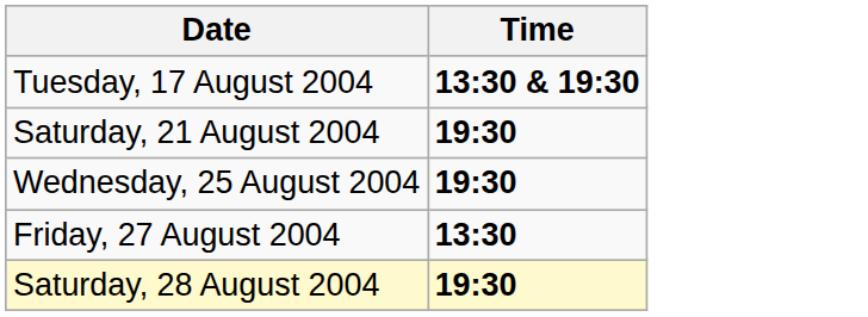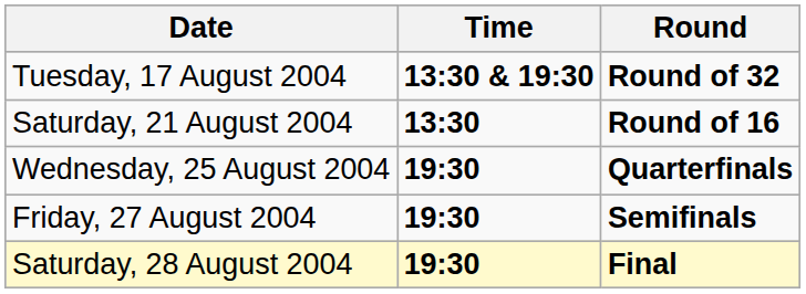 <table class="wikitable">
 <tr>
 <th>Date</th>
 <th>Time</th>
+<th>Round</th>
 </tr>
 <tr>
 <td>Tuesday, 17 August 2004</td>
 <td><strong>13:30 & 19:30</strong></td>
+<td><strong>Round of 32</strong></td>
 </tr>
 <tr>
 <td>Saturday, 21 August 2004</td>
-<td><strong>19:30</strong></td>
+<td><strong>13:30</strong></td>
+<td><strong>Round of 16</strong></td>
 </tr>
 <tr>
 <td>Wednesday, 25 August 2004</td>
 <td><strong>19:30</strong></td>
+<td><strong>Quarterfinals</strong></td>
 </tr>
 <tr>
 <td>Friday, 27 August 2004</td>
-<td><strong>13:30</strong></td>
+<td><strong>19:30</strong></td>
+<td><strong>Semifinals</strong></td>
 </tr>
 <tr>
 <td style=background:lemonchiffon>Saturday, 28 August 2004</td>
 <td style=background:lemonchiffon><strong>19:30</strong></td>
+<td style=background:lemonchiffon><strong>Final</strong></td>
 </tr>
 </table>
